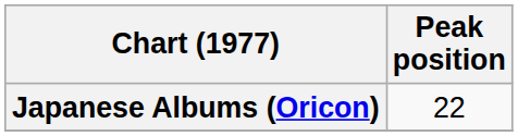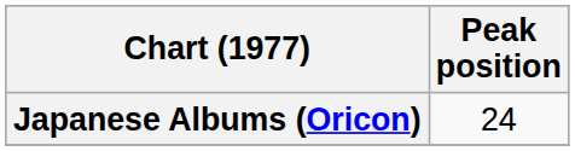 <table class="wikitable sortable plainrowheaders" style="text-align:center;">
 <tr>
 <th>Chart (1977)</th>
 <th>Peak<br>position</th>
 </tr>
 <tr>
 <th scope="row">Japanese Albums (<a href='#'>Oricon</a>)</th>
-<td>22</td>
+<td>24</td>
 </tr>
 <tr>
 </tr>
 </table>
